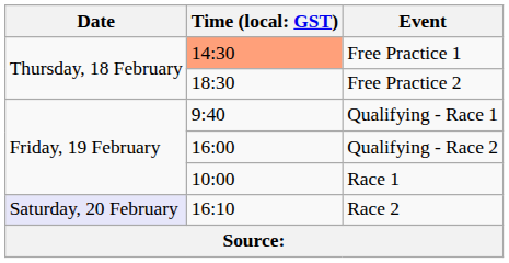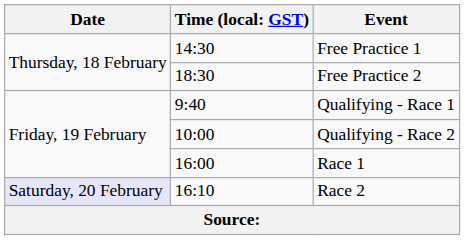 <table class="wikitable" style="font-size: 90%;">
 <tr>
 <th>Date</th>
 <th>Time (local: <a href='#'>GST</a>)</th>
 <th>Event</th>
 </tr>
 <tr>
 <td rowspan="2">Thursday, 18 February</td>
-<td style="background: lightsalmon;">14:30</td>
+<td>14:30</td>
 <td>Free Practice 1</td>
 </tr>
 <tr>
 <td>18:30</td>
 <td>Free Practice 2</td>
 </tr>
 <tr>
 <td rowspan="3">Friday, 19 February</td>
 <td>9:40</td>
 <td>Qualifying - Race 1</td>
 </tr>
 <tr>
-<td>16:00</td>
+<td>10:00</td>
 <td>Qualifying - Race 2</td>
 </tr>
 <tr>
-<td>10:00</td>
+<td>16:00</td>
 <td>Race 1</td>
 </tr>
 <tr>
 <td style="background: lavender;">Saturday, 20 February</td>
 <td>16:10</td>
 <td>Race 2</td>
 </tr>
 <tr>
 <th colspan="3">Source:</th>
 </tr>
 </table>
